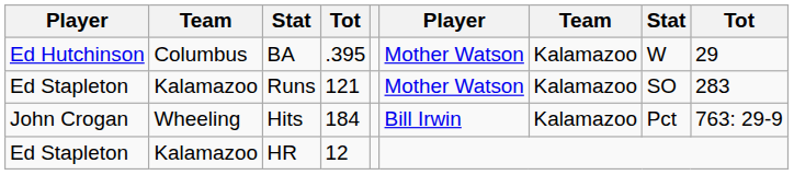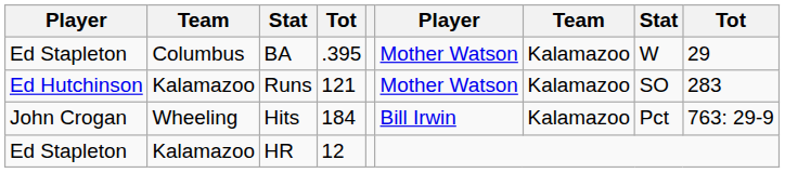 <table class="wikitable">
 <tr>
 <th>Player</th>
 <th>Team</th>
 <th>Stat</th>
 <th>Tot</th>
 <th></th>
 <th>Player</th>
 <th>Team</th>
 <th>Stat</th>
 <th>Tot</th>
 </tr>
 <tr>
-<td><a href='#'>Ed Hutchinson</a></td>
+<td>Ed Stapleton</td>
 <td>Columbus</td>
 <td>BA</td>
 <td>.395</td>
 <td></td>
 <td><a href='#'>Mother Watson</a></td>
 <td>Kalamazoo</td>
 <td>W</td>
 <td>29</td>
 </tr>
 <tr>
-<td>Ed Stapleton</td>
+<td><a href='#'>Ed Hutchinson</a></td>
 <td>Kalamazoo</td>
 <td>Runs</td>
 <td>121</td>
 <td></td>
 <td><a href='#'>Mother Watson</a></td>
 <td>Kalamazoo</td>
 <td>SO</td>
 <td>283</td>
 </tr>
 <tr>
 <td>John Crogan</td>
 <td>Wheeling</td>
 <td>Hits</td>
 <td>184</td>
 <td></td>
 <td><a href='#'>Bill Irwin</a></td>
 <td>Kalamazoo</td>
 <td>Pct</td>
 <td>763: 29-9</td>
 </tr>
 <tr>
 <td>Ed Stapleton</td>
 <td>Kalamazoo</td>
 <td>HR</td>
 <td>12</td>
 <td></td>
 </tr>
 </table>
